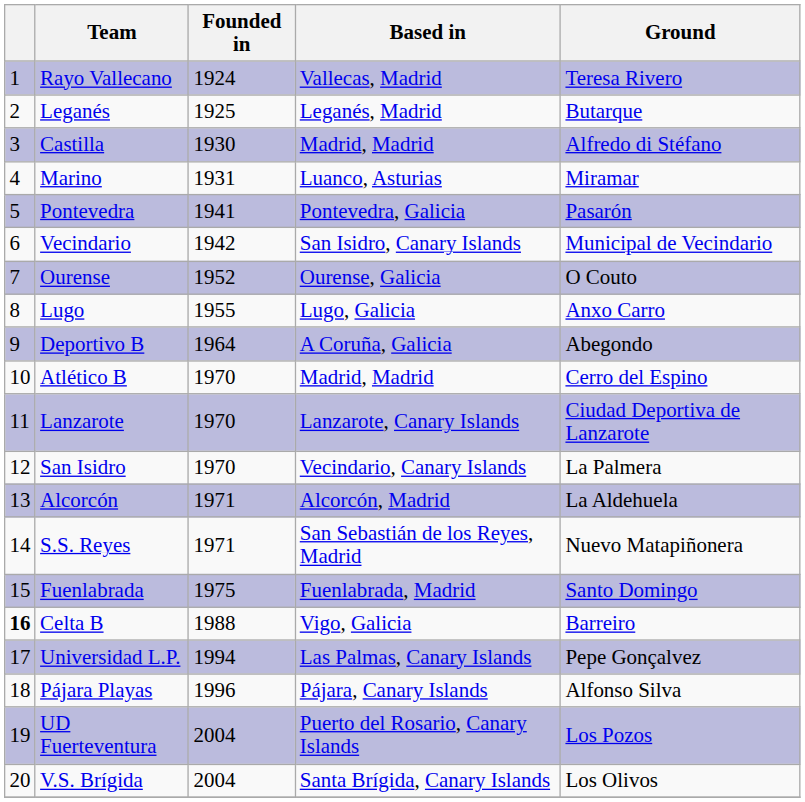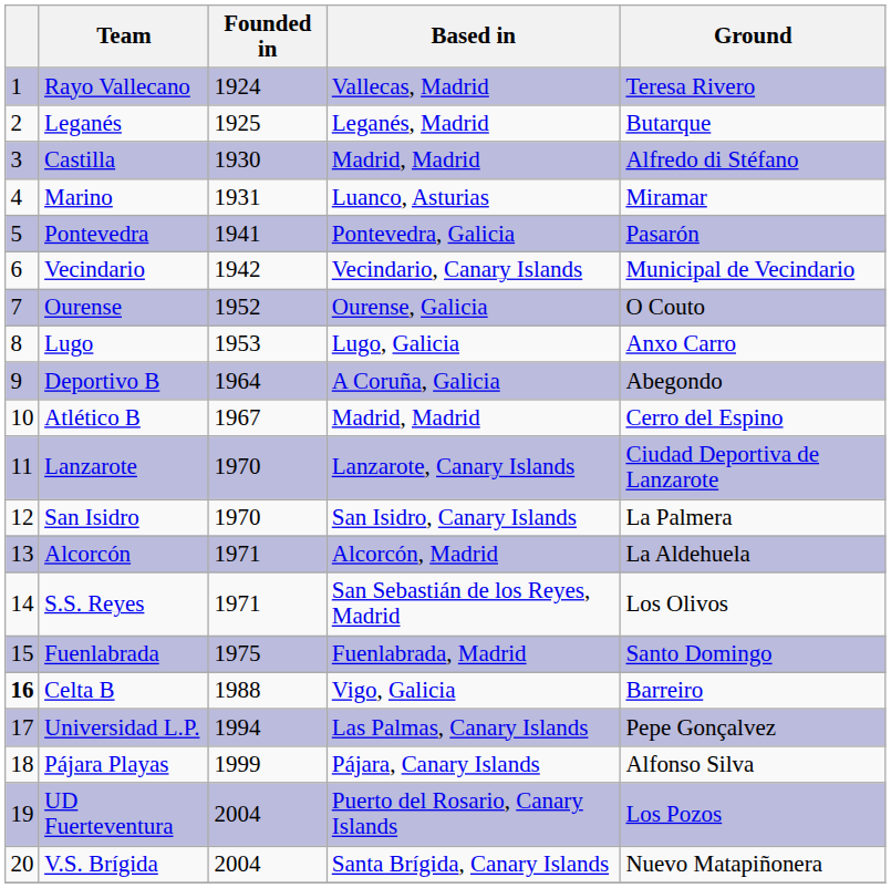 <table class="wikitable">
 <tr>
 <th></th>
 <th>Team</th>
 <th>Founded in</th>
 <th>Based in</th>
 <th>Ground</th>
 </tr>
 <tr style="background:#BBBBDD;">
 <td>1</td>
 <td><a href='#'>Rayo Vallecano</a></td>
 <td>1924</td>
 <td><a href='#'>Vallecas</a>,  <a href='#'>Madrid</a></td>
 <td><a href='#'>Teresa Rivero</a></td>
 </tr>
 <tr>
 <td>2</td>
 <td><a href='#'>Leganés</a></td>
 <td>1925</td>
 <td><a href='#'>Leganés</a>, <a href='#'>Madrid</a></td>
 <td><a href='#'>Butarque</a></td>
 </tr>
 <tr style="background:#BBBBDD;">
 <td>3</td>
 <td><a href='#'>Castilla</a></td>
 <td>1930</td>
 <td><a href='#'>Madrid</a>, <a href='#'>Madrid</a></td>
 <td><a href='#'>Alfredo di Stéfano</a></td>
 </tr>
 <tr>
 <td>4</td>
 <td><a href='#'>Marino</a></td>
 <td>1931</td>
 <td><a href='#'>Luanco</a>, <a href='#'>Asturias</a></td>
 <td><a href='#'>Miramar</a></td>
 </tr>
 <tr style="background:#BBBBDD;">
 <td>5</td>
 <td><a href='#'>Pontevedra</a></td>
 <td>1941</td>
 <td><a href='#'>Pontevedra</a>, <a href='#'>Galicia</a></td>
 <td><a href='#'>Pasarón</a></td>
 </tr>
 <tr>
 <td>6</td>
 <td><a href='#'>Vecindario</a></td>
 <td>1942</td>
-<td><a href='#'>San Isidro</a>, <a href='#'>Canary Islands</a></td>
+<td><a href='#'>Vecindario</a>, <a href='#'>Canary Islands</a></td>
 <td><a href='#'>Municipal de Vecindario</a></td>
 </tr>
 <tr style="background:#BBBBDD;">
 <td>7</td>
 <td><a href='#'>Ourense</a></td>
 <td>1952</td>
 <td><a href='#'>Ourense</a>, <a href='#'>Galicia</a></td>
 <td>O Couto</td>
 </tr>
 <tr>
 <td>8</td>
 <td><a href='#'>Lugo</a></td>
-<td>1955</td>
+<td>1953</td>
 <td><a href='#'>Lugo</a>, <a href='#'>Galicia</a></td>
 <td><a href='#'>Anxo Carro</a></td>
 </tr>
 <tr style="background:#BBBBDD;">
 <td>9</td>
 <td><a href='#'>Deportivo B</a></td>
 <td>1964</td>
 <td><a href='#'>A Coruña</a>, <a href='#'>Galicia</a></td>
 <td>Abegondo</td>
 </tr>
 <tr>
 <td>10</td>
 <td><a href='#'>Atlético B</a></td>
-<td>1970</td>
+<td>1967</td>
 <td><a href='#'>Madrid</a>, <a href='#'>Madrid</a></td>
 <td><a href='#'>Cerro del Espino</a></td>
 </tr>
 <tr style="background:#BBBBDD;">
 <td>11</td>
 <td><a href='#'>Lanzarote</a></td>
 <td>1970</td>
 <td><a href='#'>Lanzarote</a>, <a href='#'>Canary Islands</a></td>
 <td><a href='#'>Ciudad Deportiva de Lanzarote</a></td>
 </tr>
 <tr>
 <td>12</td>
 <td><a href='#'>San Isidro</a></td>
 <td>1970</td>
-<td><a href='#'>Vecindario</a>, <a href='#'>Canary Islands</a></td>
+<td><a href='#'>San Isidro</a>, <a href='#'>Canary Islands</a></td>
 <td>La Palmera</td>
 </tr>
 <tr style="background:#BBBBDD;">
 <td>13</td>
 <td><a href='#'>Alcorcón</a></td>
 <td>1971</td>
 <td><a href='#'>Alcorcón</a>, <a href='#'>Madrid</a></td>
 <td>La Aldehuela</td>
 </tr>
 <tr>
 <td>14</td>
 <td><a href='#'>S.S. Reyes</a></td>
 <td>1971</td>
 <td><a href='#'>San Sebastián de los Reyes</a>, <a href='#'>Madrid</a></td>
-<td>Nuevo Matapiñonera</td>
+<td>Los Olivos</td>
 </tr>
 <tr style="background:#BBBBDD;">
 <td>15</td>
 <td><a href='#'>Fuenlabrada</a></td>
 <td>1975</td>
 <td><a href='#'>Fuenlabrada</a>, <a href='#'>Madrid</a></td>
 <td><a href='#'>Santo Domingo</a></td>
 </tr>
 <tr>
 <td><strong>16</strong></td>
 <td><a href='#'>Celta B</a></td>
 <td>1988</td>
 <td><a href='#'>Vigo</a>, <a href='#'>Galicia</a></td>
 <td><a href='#'>Barreiro</a></td>
 </tr>
 <tr style="background:#BBBBDD;">
 <td>17</td>
 <td><a href='#'>Universidad L.P.</a></td>
 <td>1994</td>
 <td><a href='#'>Las Palmas</a>, <a href='#'>Canary Islands</a></td>
 <td>Pepe Gonçalvez</td>
 </tr>
 <tr>
 <td>18</td>
 <td><a href='#'>Pájara Playas</a></td>
-<td>1996</td>
+<td>1999</td>
 <td><a href='#'>Pájara</a>, <a href='#'>Canary Islands</a></td>
 <td>Alfonso Silva</td>
 </tr>
 <tr style="background:#BBBBDD;">
 <td>19</td>
 <td><a href='#'>UD Fuerteventura</a></td>
 <td>2004</td>
 <td><a href='#'>Puerto del Rosario</a>, <a href='#'>Canary Islands</a></td>
 <td><a href='#'>Los Pozos</a></td>
 </tr>
 <tr>
 <td>20</td>
 <td><a href='#'>V.S. Brígida</a></td>
 <td>2004</td>
 <td><a href='#'>Santa Brígida</a>, <a href='#'>Canary Islands</a></td>
-<td>Los Olivos</td>
+<td>Nuevo Matapiñonera</td>
 </tr>
 <tr style="background:#BBBBDD;">
 </tr>
 </table>
